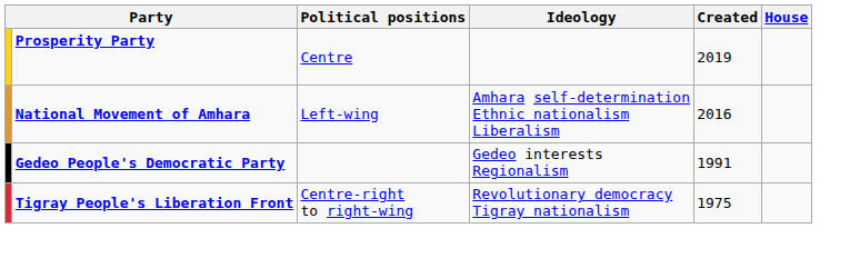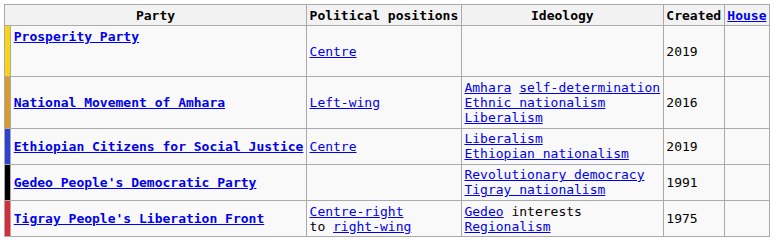 <table class="wikitable">
 <tr>
 <th colspan=2>Party</th>
 <th>Political positions</th>
 <th>Ideology</th>
 <th>Created</th>
 <th><a href='#'>House</a></th>
 </tr>
 <tr>
 <td bgcolor=#F9D416></td>
 <td><strong><a href='#'>Prosperity Party</a></strong><br><small><br><br></small></td>
 <td><a href='#'>Centre</a></td>
 <td></td>
 <td>2019</td>
 <td></td>
 </tr>
 <tr>
 <td bgcolor=#D99A30></td>
 <td><strong><a href='#'>National Movement of Amhara</a></strong><br><small></small></td>
 <td><a href='#'>Left-wing</a></td>
 <td><a href='#'>Amhara</a> <a href='#'>self-determination</a><br><a href='#'>Ethnic nationalism</a><br><a href='#'>Liberalism</a></td>
 <td>2016</td>
 <td></td>
 </tr>
 <tr>
+<td bgcolor=#2A43D2></td>
+<td><strong><a href='#'>Ethiopian Citizens for Social Justice</a></strong><br><small></small></td>
+<td><a href='#'>Centre</a></td>
+<td><a href='#'>Liberalism</a><br><a href='#'>Ethiopian nationalism</a></td>
+<td>2019</td>
+<td></td>
+</tr>
+<tr>
 <td bgcolor=black></td>
 <td><strong><a href='#'>Gedeo People's Democratic Party</a></strong></td>
 <td></td>
-<td><a href='#'>Gedeo</a> interests<br><a href='#'>Regionalism</a></td>
+<td><a href='#'>Revolutionary democracy</a><br><a href='#'>Tigray nationalism</a></td>
 <td>1991</td>
 <td></td>
 </tr>
 <tr>
 <td bgcolor=#D52D3A></td>
 <td><strong><a href='#'>Tigray People's Liberation Front</a></strong><br><small></small></td>
 <td><a href='#'>Centre-right</a><br>to <a href='#'>right-wing</a></td>
-<td><a href='#'>Revolutionary democracy</a><br><a href='#'>Tigray nationalism</a></td>
+<td><a href='#'>Gedeo</a> interests<br><a href='#'>Regionalism</a></td>
 <td>1975</td>
 <td></td>
 </tr>
 </table>
